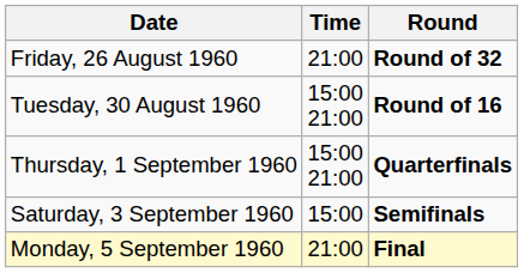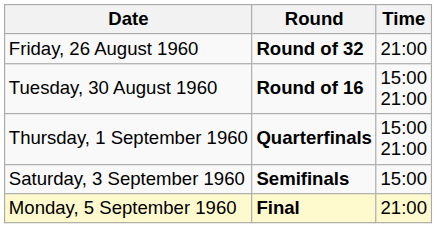 <table class="wikitable">
 <tr>
 <th>Date</th>
+<th>Round</th>
 <th>Time</th>
-<th>Round</th>
 </tr>
 <tr>
 <td>Friday, 26 August 1960</td>
+<td><strong>Round of 32</strong></td>
 <td>21:00</td>
-<td><strong>Round of 32</strong></td>
 </tr>
 <tr>
 <td>Tuesday, 30 August 1960</td>
+<td><strong>Round of 16</strong></td>
 <td>15:00<br>21:00</td>
-<td><strong>Round of 16</strong></td>
 </tr>
 <tr>
 <td>Thursday, 1 September 1960</td>
+<td><strong>Quarterfinals</strong></td>
 <td>15:00<br>21:00</td>
-<td><strong>Quarterfinals</strong></td>
 </tr>
 <tr>
 <td>Saturday, 3 September 1960</td>
+<td><strong>Semifinals</strong></td>
 <td>15:00</td>
-<td><strong>Semifinals</strong></td>
 </tr>
 <tr style=background:lemonchiffon>
 <td>Monday, 5 September 1960</td>
+<td><strong>Final</strong></td>
 <td>21:00</td>
-<td><strong>Final</strong></td>
 </tr>
 </table>
